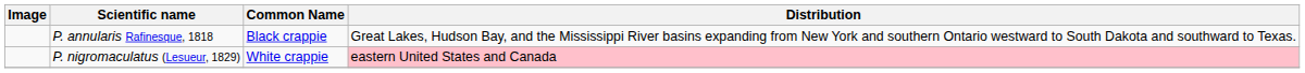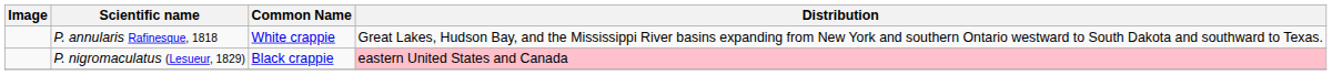 <table class="wikitable">
 <tr>
 <th>Image</th>
 <th>Scientific name</th>
 <th>Common Name</th>
 <th>Distribution</th>
 </tr>
 <tr>
 <td></td>
 <td><em>P. annularis</em> <small><a href='#'>Rafinesque</a>, 1818</small></td>
-<td><a href='#'>Black crappie</a></td>
+<td><a href='#'>White crappie</a></td>
 <td>Great Lakes, Hudson Bay, and the Mississippi River basins expanding from New York and southern Ontario westward to South Dakota and southward to Texas.</td>
 </tr>
 <tr>
 <td></td>
 <td><em>P. nigromaculatus</em> <small>(<a href='#'>Lesueur</a>, 1829)</small></td>
-<td><a href='#'>White crappie</a></td>
+<td><a href='#'>Black crappie</a></td>
 <td style="background: pink;">eastern United States and Canada</td>
 </tr>
 <tr>
 </tr>
 </table>
